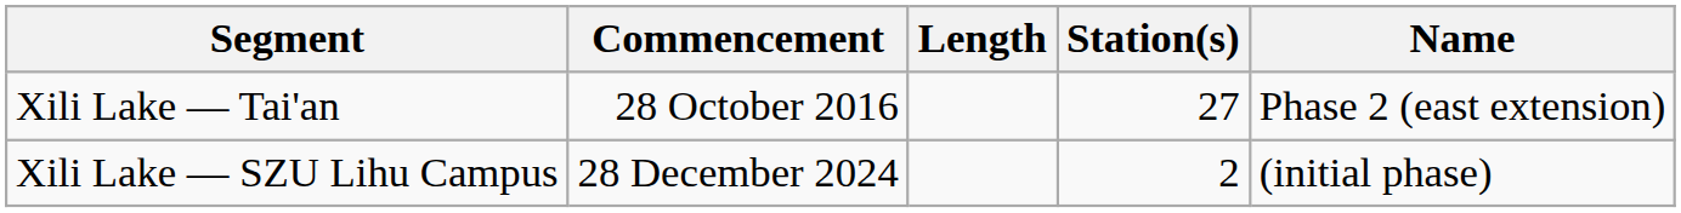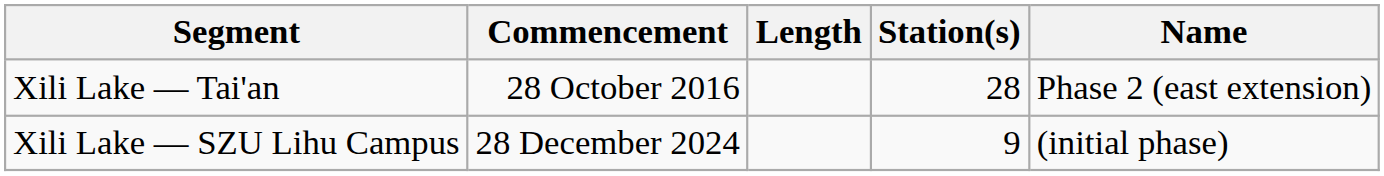 <table class="wikitable" style="border-collapse: collapse; text-align: right;">
 <tr>
 <th>Segment</th>
 <th>Commencement</th>
 <th>Length</th>
 <th>Station(s)</th>
 <th>Name</th>
 </tr>
 <tr>
 <td style="text-align: left;">Xili Lake — Tai'an</td>
 <td>28 October 2016</td>
 <td></td>
-<td>27</td>
+<td>28</td>
 <td style="text-align: left;">Phase 2 (east extension)</td>
 </tr>
 <tr>
 <td style="text-align: left;">Xili Lake — SZU Lihu Campus</td>
 <td>28 December 2024</td>
 <td></td>
-<td>2</td>
+<td>9</td>
 <td style="text-align: left;">(initial phase)</td>
 </tr>
 </table>
